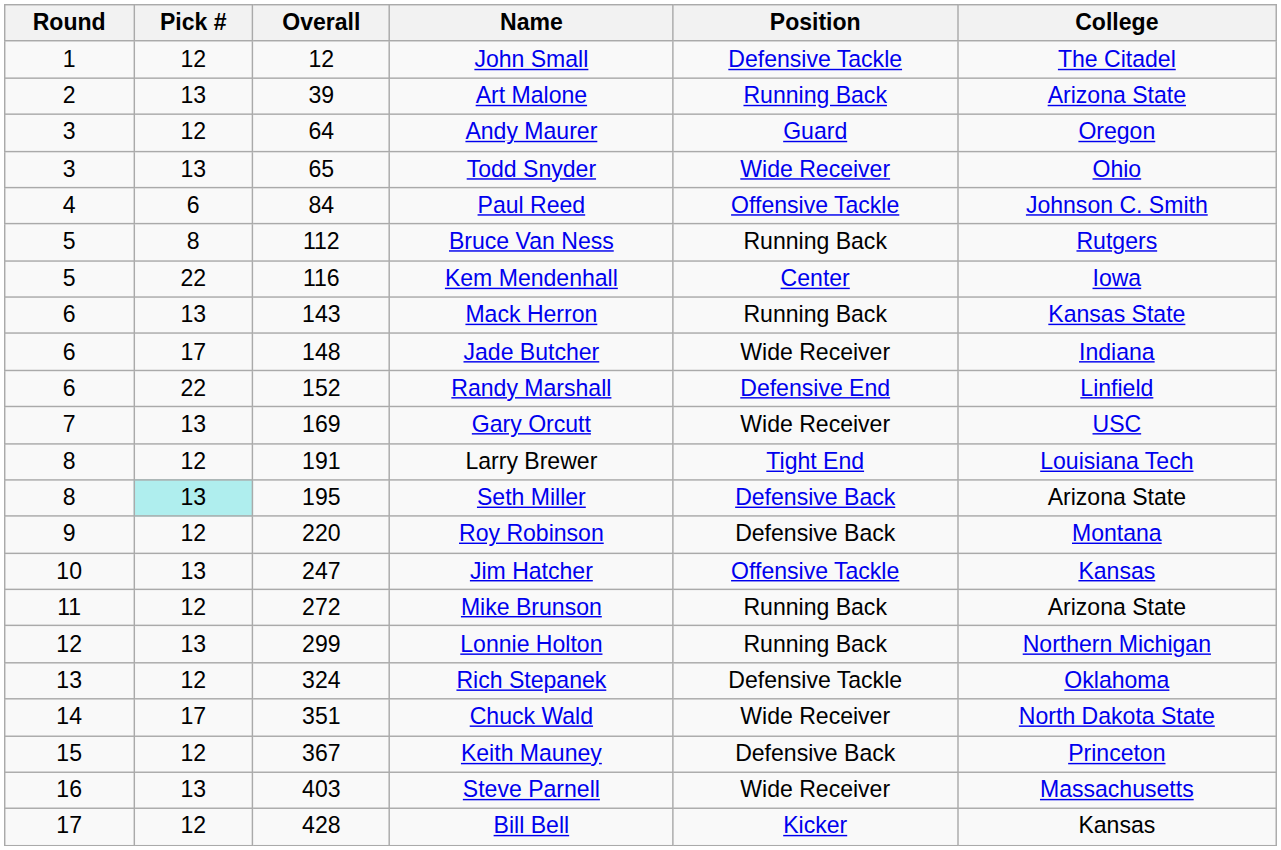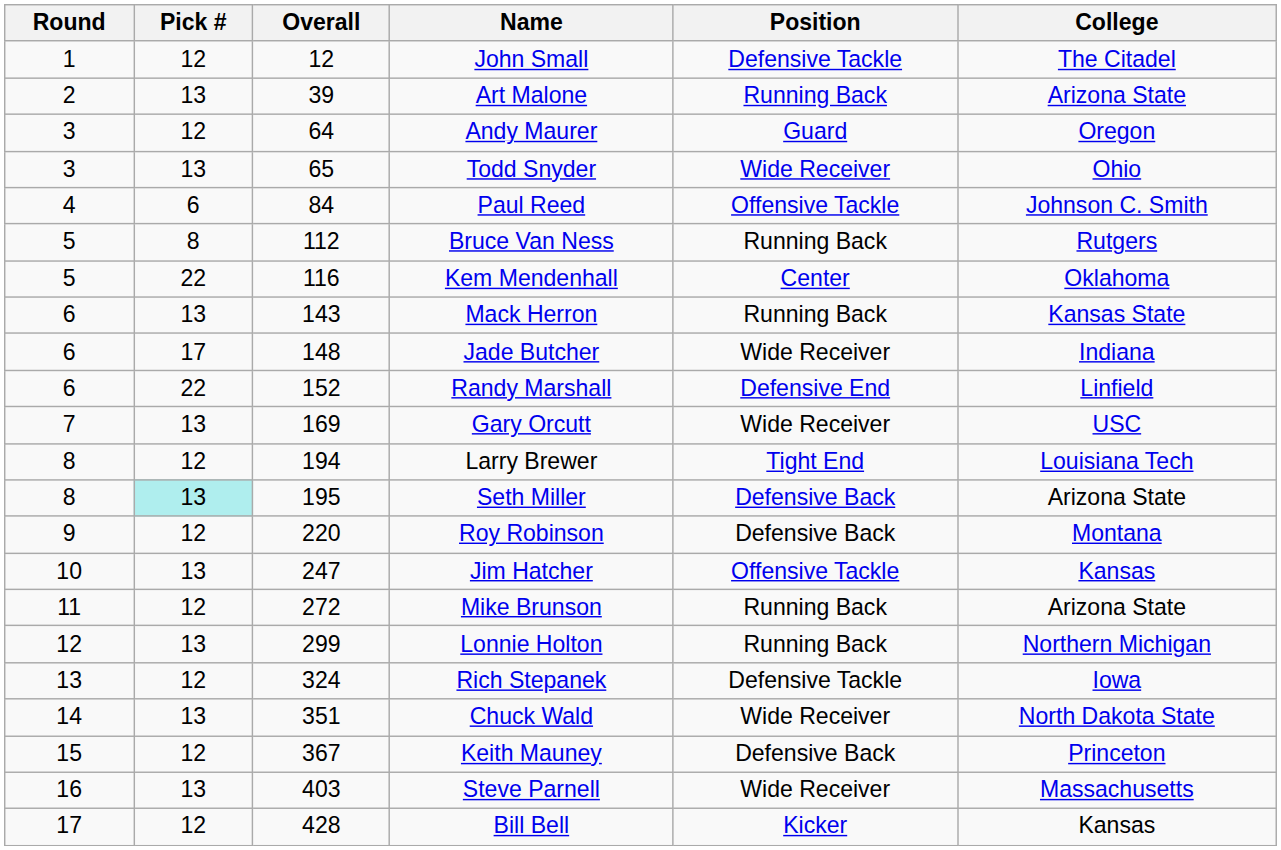 <table class="wikitable sortable sortable" style="width: 100%; text-align:center">
 <tr>
 <th>Round</th>
 <th>Pick #</th>
 <th>Overall</th>
 <th>Name</th>
 <th>Position</th>
 <th>College</th>
 </tr>
 <tr>
 <td>1</td>
 <td>12</td>
 <td>12</td>
 <td><a href='#'>John Small</a></td>
 <td><a href='#'>Defensive Tackle</a></td>
 <td><a href='#'>The Citadel</a></td>
 </tr>
 <tr>
 <td>2</td>
 <td>13</td>
 <td>39</td>
 <td><a href='#'>Art Malone</a></td>
 <td><a href='#'>Running Back</a></td>
 <td><a href='#'>Arizona State</a></td>
 </tr>
 <tr>
 <td>3</td>
 <td>12</td>
 <td>64</td>
 <td><a href='#'>Andy Maurer</a></td>
 <td><a href='#'>Guard</a></td>
 <td><a href='#'>Oregon</a></td>
 </tr>
 <tr>
 <td>3</td>
 <td>13</td>
 <td>65</td>
 <td><a href='#'>Todd Snyder</a></td>
 <td><a href='#'>Wide Receiver</a></td>
 <td><a href='#'>Ohio</a></td>
 </tr>
 <tr>
 <td>4</td>
 <td>6</td>
 <td>84</td>
 <td><a href='#'>Paul Reed</a></td>
 <td><a href='#'>Offensive Tackle</a></td>
 <td><a href='#'>Johnson C. Smith</a></td>
 </tr>
 <tr>
 <td>5</td>
 <td>8</td>
 <td>112</td>
 <td><a href='#'>Bruce Van Ness</a></td>
 <td>Running Back</td>
 <td><a href='#'>Rutgers</a></td>
 </tr>
 <tr>
 <td>5</td>
 <td>22</td>
 <td>116</td>
 <td><a href='#'>Kem Mendenhall</a></td>
 <td><a href='#'>Center</a></td>
-<td><a href='#'>Iowa</a></td>
+<td><a href='#'>Oklahoma</a></td>
 </tr>
 <tr>
 <td>6</td>
 <td>13</td>
 <td>143</td>
 <td><a href='#'>Mack Herron</a></td>
 <td>Running Back</td>
 <td><a href='#'>Kansas State</a></td>
 </tr>
 <tr>
 <td>6</td>
 <td>17</td>
 <td>148</td>
 <td><a href='#'>Jade Butcher</a></td>
 <td>Wide Receiver</td>
 <td><a href='#'>Indiana</a></td>
 </tr>
 <tr>
 <td>6</td>
 <td>22</td>
 <td>152</td>
 <td><a href='#'>Randy Marshall</a></td>
 <td><a href='#'>Defensive End</a></td>
 <td><a href='#'>Linfield</a></td>
 </tr>
 <tr>
 <td>7</td>
 <td>13</td>
 <td>169</td>
 <td><a href='#'>Gary Orcutt</a></td>
 <td>Wide Receiver</td>
 <td><a href='#'>USC</a></td>
 </tr>
 <tr>
 <td>8</td>
 <td>12</td>
-<td>191</td>
+<td>194</td>
 <td>Larry Brewer</td>
 <td><a href='#'>Tight End</a></td>
 <td><a href='#'>Louisiana Tech</a></td>
 </tr>
 <tr>
 <td>8</td>
 <td style="background: paleturquoise;">13</td>
 <td>195</td>
 <td><a href='#'>Seth Miller</a></td>
 <td><a href='#'>Defensive Back</a></td>
 <td>Arizona State</td>
 </tr>
 <tr>
 <td>9</td>
 <td>12</td>
 <td>220</td>
 <td><a href='#'>Roy Robinson</a></td>
 <td>Defensive Back</td>
 <td><a href='#'>Montana</a></td>
 </tr>
 <tr>
 <td>10</td>
 <td>13</td>
 <td>247</td>
 <td><a href='#'>Jim Hatcher</a></td>
 <td><a href='#'>Offensive Tackle</a></td>
 <td><a href='#'>Kansas</a></td>
 </tr>
 <tr>
 <td>11</td>
 <td>12</td>
 <td>272</td>
 <td><a href='#'>Mike Brunson</a></td>
 <td>Running Back</td>
 <td>Arizona State</td>
 </tr>
 <tr>
 <td>12</td>
 <td>13</td>
 <td>299</td>
 <td><a href='#'>Lonnie Holton</a></td>
 <td>Running Back</td>
 <td><a href='#'>Northern Michigan</a></td>
 </tr>
 <tr>
 <td>13</td>
 <td>12</td>
 <td>324</td>
 <td><a href='#'>Rich Stepanek</a></td>
 <td>Defensive Tackle</td>
-<td><a href='#'>Oklahoma</a></td>
+<td><a href='#'>Iowa</a></td>
 </tr>
 <tr>
 <td>14</td>
-<td>17</td>
+<td>13</td>
 <td>351</td>
 <td><a href='#'>Chuck Wald</a></td>
 <td>Wide Receiver</td>
 <td><a href='#'>North Dakota State</a></td>
 </tr>
 <tr>
 <td>15</td>
 <td>12</td>
 <td>367</td>
 <td><a href='#'>Keith Mauney</a></td>
 <td>Defensive Back</td>
 <td><a href='#'>Princeton</a></td>
 </tr>
 <tr>
 <td>16</td>
 <td>13</td>
 <td>403</td>
 <td><a href='#'>Steve Parnell</a></td>
 <td>Wide Receiver</td>
 <td><a href='#'>Massachusetts</a></td>
 </tr>
 <tr>
 <td>17</td>
 <td>12</td>
 <td>428</td>
 <td><a href='#'>Bill Bell</a></td>
 <td><a href='#'>Kicker</a></td>
 <td>Kansas</td>
 </tr>
 </table>
